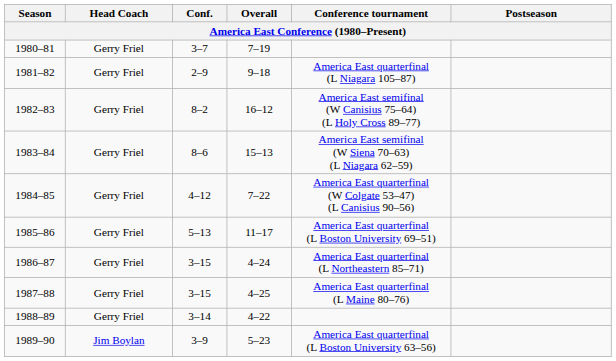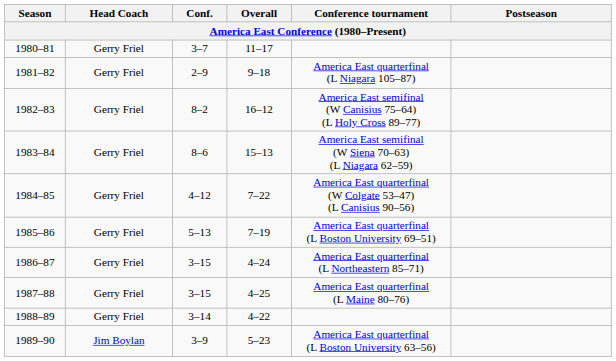 <table class="wikitable" style="text-align:center">
 <tr>
 <th bgcolor="#003591" width="5%">Season</th>
 <th bgcolor="#003591" width="10%">Head Coach</th>
 <th bgcolor="#003591" width="5%">Conf.</th>
 <th bgcolor="#003591" width="5%">Overall</th>
 <th bgcolor="#003591" width="15%">Conference tournament</th>
 <th bgcolor="#003591" width="15%">Postseason</th>
 </tr>
 <tr>
 <th colspan="6" align="center"><a href='#'>America East Conference</a> (1980–Present)</th>
 </tr>
 <tr>
 <td>1980–81</td>
 <td>Gerry Friel</td>
 <td>3–7</td>
-<td>7–19</td>
+<td>11–17</td>
 <td></td>
 <td></td>
 </tr>
 <tr>
 <td>1981–82</td>
 <td>Gerry Friel</td>
 <td>2–9</td>
 <td>9–18</td>
 <td><a href='#'>America East quarterfinal</a> <br> (L <a href='#'>Niagara</a> 105–87)</td>
 <td></td>
 </tr>
 <tr>
 <td>1982–83</td>
 <td>Gerry Friel</td>
 <td>8–2</td>
 <td>16–12</td>
 <td><a href='#'>America East semifinal</a> <br> (W <a href='#'>Canisius</a> 75–64) <br> (L <a href='#'>Holy Cross</a> 89–77)</td>
 <td></td>
 </tr>
 <tr>
 <td>1983–84</td>
 <td>Gerry Friel</td>
 <td>8–6</td>
 <td>15–13</td>
 <td><a href='#'>America East semifinal</a> <br> (W <a href='#'>Siena</a> 70–63) <br> (L <a href='#'>Niagara</a> 62–59)</td>
 <td></td>
 </tr>
 <tr>
 <td>1984–85</td>
 <td>Gerry Friel</td>
 <td>4–12</td>
 <td>7–22</td>
 <td><a href='#'>America East quarterfinal</a> <br> (W <a href='#'>Colgate</a> 53–47) <br> (L <a href='#'>Canisius</a> 90–56)</td>
 <td></td>
 </tr>
 <tr>
 <td>1985–86</td>
 <td>Gerry Friel</td>
 <td>5–13</td>
-<td>11–17</td>
+<td>7–19</td>
 <td><a href='#'>America East quarterfinal</a> <br> (L <a href='#'>Boston University</a> 69–51)</td>
 <td></td>
 </tr>
 <tr>
 <td>1986–87</td>
 <td>Gerry Friel</td>
 <td>3–15</td>
 <td>4–24</td>
 <td><a href='#'>America East quarterfinal</a> <br> (L <a href='#'>Northeastern</a> 85–71)</td>
 <td></td>
 </tr>
 <tr>
 <td>1987–88</td>
 <td>Gerry Friel</td>
 <td>3–15</td>
 <td>4–25</td>
 <td><a href='#'>America East quarterfinal</a> <br> (L <a href='#'>Maine</a> 80–76)</td>
 <td></td>
 </tr>
 <tr>
 <td>1988–89</td>
 <td>Gerry Friel</td>
 <td>3–14</td>
 <td>4–22</td>
 <td></td>
 <td></td>
 </tr>
 <tr>
 <td>1989–90</td>
 <td><a href='#'>Jim Boylan</a></td>
 <td>3–9</td>
 <td>5–23</td>
 <td><a href='#'>America East quarterfinal</a> <br> (L <a href='#'>Boston University</a> 63–56)</td>
 </tr>
 </table>
